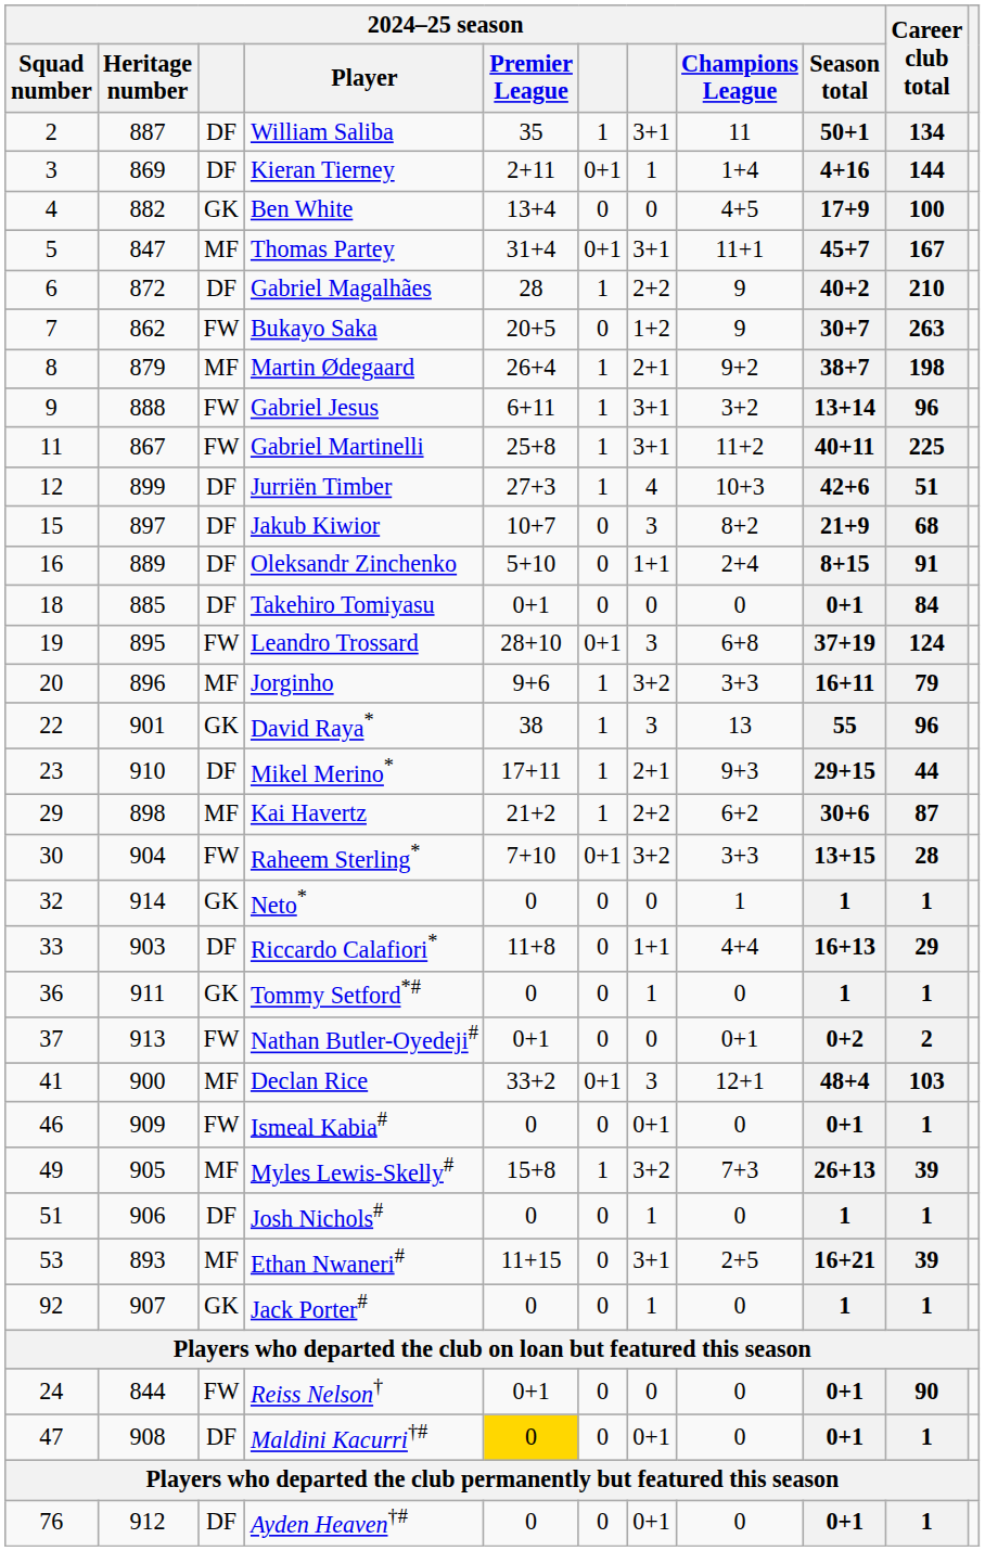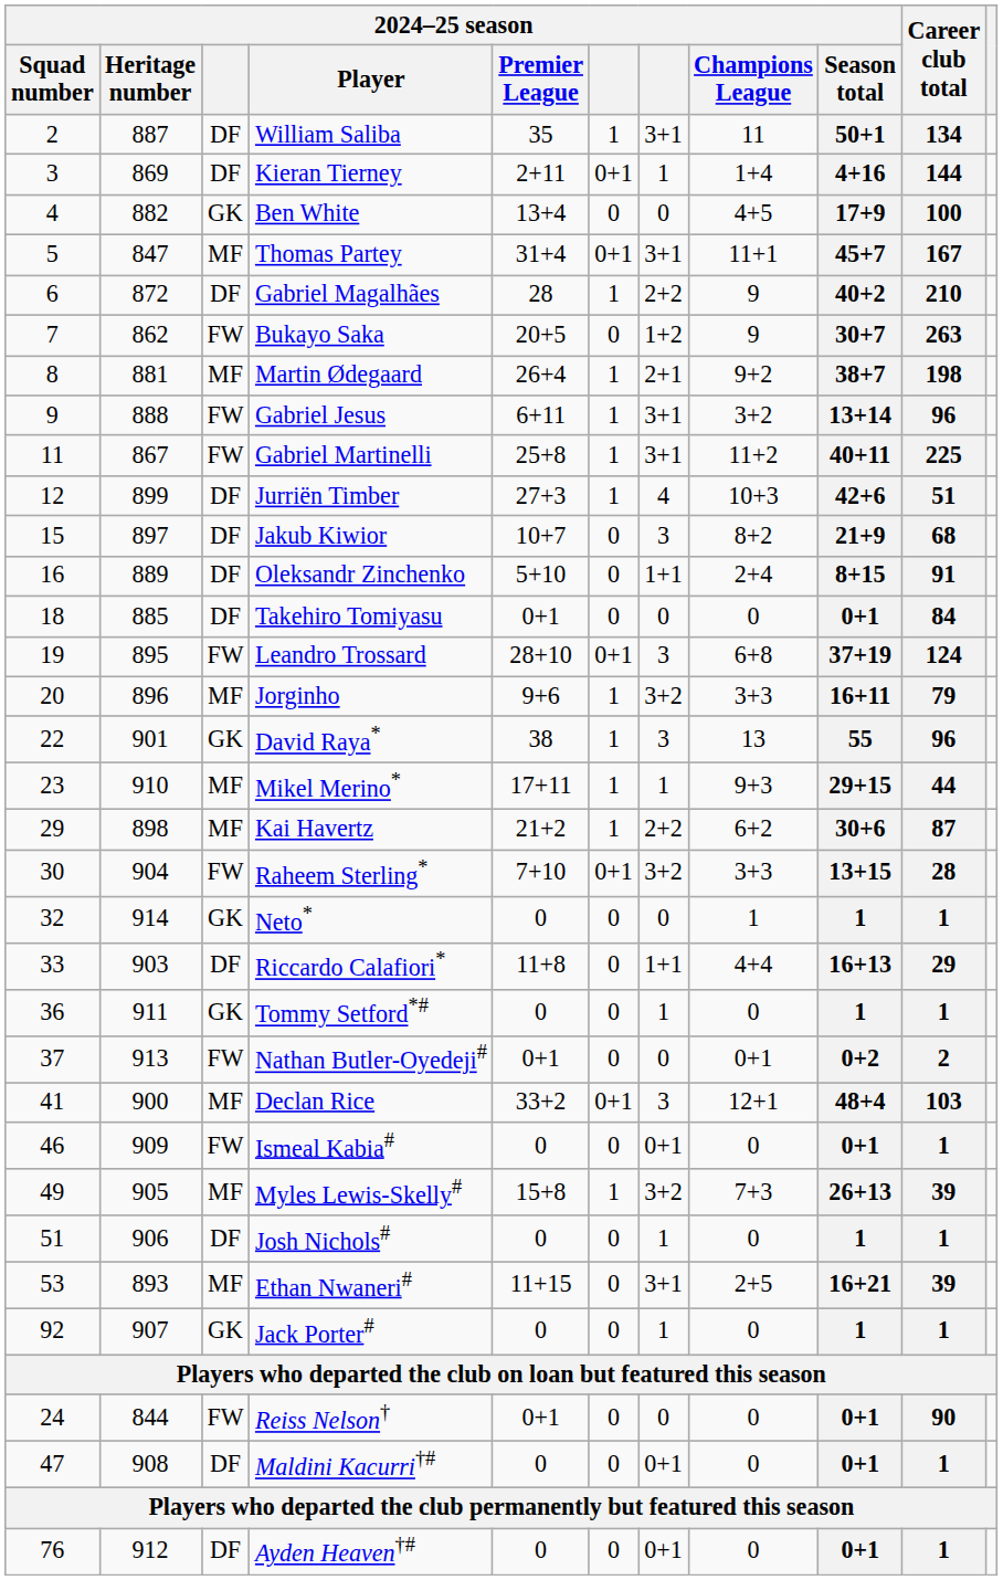 <table class="wikitable sortable" style="text-align:center; font-size:85%;">
 <tr>
 <th colspan="9">2024–25 season</th>
 <th rowspan="2">Career<br>club<br>total</th>
 <th rowspan="2" class="unsortable"></th>
 </tr>
 <tr>
 <th>Squad<br>number</th>
 <th>Heritage<br>number</th>
 <th></th>
 <th>Player</th>
 <th><a href='#'>Premier<br>League</a></th>
 <th></th>
 <th></th>
 <th><a href='#'>Champions<br>League</a></th>
 <th>Season<br>total</th>
 </tr>
 <tr>
 <td>2</td>
 <td>887</td>
 <td>DF</td>
 <td style="text-align:left;" data-sort-value="Sali"> <a href='#'>William Saliba</a></td>
 <td>35</td>
 <td>1</td>
 <td>3+1</td>
 <td>11</td>
 <th>50+1</th>
 <th>134</th>
 <td></td>
 </tr>
 <tr>
 <td>3</td>
 <td>869</td>
 <td>DF</td>
 <td style="text-align:left;" data-sort-value="Tier"> <a href='#'>Kieran Tierney</a></td>
 <td>2+11</td>
 <td>0+1</td>
 <td>1</td>
 <td>1+4</td>
 <th>4+16</th>
 <th>144</th>
 <td></td>
 </tr>
 <tr>
 <td>4</td>
 <td>882</td>
 <td>GK</td>
 <td style="text-align:left;" data-sort-value="Whit"> <a href='#'>Ben White</a></td>
 <td>13+4</td>
 <td>0</td>
 <td>0</td>
 <td>4+5</td>
 <th>17+9</th>
 <th>100</th>
 <td></td>
 </tr>
 <tr>
 <td>5</td>
 <td>847</td>
 <td>MF</td>
 <td style="text-align:left;" data-sort-value="Part"> <a href='#'>Thomas Partey</a></td>
 <td>31+4</td>
 <td>0+1</td>
 <td>3+1</td>
 <td>11+1</td>
 <th>45+7</th>
 <th>167</th>
 <td></td>
 </tr>
 <tr>
 <td>6</td>
 <td>872</td>
 <td>DF</td>
 <td style="text-align:left;" data-sort-value="Maga"> <a href='#'>Gabriel Magalhães</a></td>
 <td>28</td>
 <td>1</td>
 <td>2+2</td>
 <td>9</td>
 <th>40+2</th>
 <th>210</th>
 <td></td>
 </tr>
 <tr>
 <td>7</td>
 <td>862</td>
 <td>FW</td>
 <td style="text-align:left;" data-sort-value="Saka"> <a href='#'>Bukayo Saka</a></td>
 <td>20+5</td>
 <td>0</td>
 <td>1+2</td>
 <td>9</td>
 <th>30+7</th>
 <th>263</th>
 <td></td>
 </tr>
 <tr>
 <td>8</td>
-<td>879</td>
+<td>881</td>
 <td>MF</td>
 <td style="text-align:left;" data-sort-value="Odeg"> <a href='#'>Martin Ødegaard</a></td>
 <td>26+4</td>
 <td>1</td>
 <td>2+1</td>
 <td>9+2</td>
 <th>38+7</th>
 <th>198</th>
 <td></td>
 </tr>
 <tr>
 <td>9</td>
 <td>888</td>
 <td>FW</td>
 <td style="text-align:left;" data-sort-value="Jesu"> <a href='#'>Gabriel Jesus</a></td>
 <td>6+11</td>
 <td>1</td>
 <td>3+1</td>
 <td>3+2</td>
 <th>13+14</th>
 <th>96</th>
 <td></td>
 </tr>
 <tr>
 <td>11</td>
 <td>867</td>
 <td>FW</td>
 <td style="text-align:left;" data-sort-value="Mart"> <a href='#'>Gabriel Martinelli</a></td>
 <td>25+8</td>
 <td>1</td>
 <td>3+1</td>
 <td>11+2</td>
 <th>40+11</th>
 <th>225</th>
 <td></td>
 </tr>
 <tr>
 <td>12</td>
 <td>899</td>
 <td>DF</td>
 <td style="text-align:left;" data-sort-value="Timb"> <a href='#'>Jurriën Timber</a></td>
 <td>27+3</td>
 <td>1</td>
 <td>4</td>
 <td>10+3</td>
 <th>42+6</th>
 <th>51</th>
 <td></td>
 </tr>
 <tr>
 <td>15</td>
 <td>897</td>
 <td>DF</td>
 <td style="text-align:left;" data-sort-value="Kiwi"> <a href='#'>Jakub Kiwior</a></td>
 <td>10+7</td>
 <td>0</td>
 <td>3</td>
 <td>8+2</td>
 <th>21+9</th>
 <th>68</th>
 <td></td>
 </tr>
 <tr>
 <td>16</td>
 <td>889</td>
 <td>DF</td>
 <td style="text-align:left;" data-sort-value="Zinc"> <a href='#'>Oleksandr Zinchenko</a></td>
 <td>5+10</td>
 <td>0</td>
 <td>1+1</td>
 <td>2+4</td>
 <th>8+15</th>
 <th>91</th>
 <td></td>
 </tr>
 <tr>
 <td>18</td>
 <td>885</td>
 <td>DF</td>
 <td style="text-align:left;" data-sort-value="Tomi"> <a href='#'>Takehiro Tomiyasu</a></td>
 <td>0+1</td>
 <td>0</td>
 <td>0</td>
 <td>0</td>
 <th>0+1</th>
 <th>84</th>
 <td></td>
 </tr>
 <tr>
 <td>19</td>
 <td>895</td>
 <td>FW</td>
 <td style="text-align:left;" data-sort-value="Tros"> <a href='#'>Leandro Trossard</a></td>
 <td>28+10</td>
 <td>0+1</td>
 <td>3</td>
 <td>6+8</td>
 <th>37+19</th>
 <th>124</th>
 <td></td>
 </tr>
 <tr>
 <td>20</td>
 <td>896</td>
 <td>MF</td>
 <td style="text-align:left;" data-sort-value="Jorg"> <a href='#'>Jorginho</a></td>
 <td>9+6</td>
 <td>1</td>
 <td>3+2</td>
 <td>3+3</td>
 <th>16+11</th>
 <th>79</th>
 <td></td>
 </tr>
 <tr>
 <td>22</td>
 <td>901</td>
 <td>GK</td>
 <td style="text-align:left;" data-sort-value="Raya"> <a href='#'>David Raya</a><sup>*</sup></td>
 <td>38</td>
 <td>1</td>
 <td>3</td>
 <td>13</td>
 <th>55</th>
 <th>96</th>
 <td></td>
 </tr>
 <tr>
 <td>23</td>
 <td>910</td>
-<td>DF</td>
+<td>MF</td>
 <td style="text-align:left;" data-sort-value="Meri"> <a href='#'>Mikel Merino</a><sup>*</sup></td>
 <td>17+11</td>
 <td>1</td>
-<td>2+1</td>
+<td>1</td>
 <td>9+3</td>
 <th>29+15</th>
 <th>44</th>
 <td></td>
 </tr>
 <tr>
 <td>29</td>
 <td>898</td>
 <td>MF</td>
 <td style="text-align:left;" data-sort-value="Have"> <a href='#'>Kai Havertz</a></td>
 <td>21+2</td>
 <td>1</td>
 <td>2+2</td>
 <td>6+2</td>
 <th>30+6</th>
 <th>87</th>
 <td></td>
 </tr>
 <tr>
 <td>30</td>
 <td>904</td>
 <td>FW</td>
 <td style="text-align:left;" data-sort-value="Ster"> <a href='#'>Raheem Sterling</a><sup>*</sup></td>
 <td>7+10</td>
 <td>0+1</td>
 <td>3+2</td>
 <td>3+3</td>
 <th>13+15</th>
 <th>28</th>
 <td></td>
 </tr>
 <tr>
 <td>32</td>
 <td>914</td>
 <td>GK</td>
 <td style="text-align:left;" data-sort-value="Neto"> <a href='#'>Neto</a><sup>*</sup></td>
 <td>0</td>
 <td>0</td>
 <td>0</td>
 <td>1</td>
 <th>1</th>
 <th>1</th>
 <td></td>
 </tr>
 <tr>
 <td>33</td>
 <td>903</td>
 <td>DF</td>
 <td style="text-align:left;" data-sort-value="Cala"> <a href='#'>Riccardo Calafiori</a><sup>*</sup></td>
 <td>11+8</td>
 <td>0</td>
 <td>1+1</td>
 <td>4+4</td>
 <th>16+13</th>
 <th>29</th>
 <td></td>
 </tr>
 <tr>
 <td>36</td>
 <td>911</td>
 <td>GK</td>
 <td style="text-align:left;" data-sort-value="Setf"> <a href='#'>Tommy Setford</a><sup>*#</sup></td>
 <td>0</td>
 <td>0</td>
 <td>1</td>
 <td>0</td>
 <th>1</th>
 <th>1</th>
 <td></td>
 </tr>
 <tr>
 <td>37</td>
 <td>913</td>
 <td>FW</td>
 <td style="text-align:left;" data-sort-value="Butl"> <a href='#'>Nathan Butler-Oyedeji</a><sup>#</sup></td>
 <td>0+1</td>
 <td>0</td>
 <td>0</td>
 <td>0+1</td>
 <th>0+2</th>
 <th>2</th>
 <td></td>
 </tr>
 <tr>
 <td>41</td>
 <td>900</td>
 <td>MF</td>
 <td style="text-align:left;" data-sort-value="Rice"> <a href='#'>Declan Rice</a></td>
 <td>33+2</td>
 <td>0+1</td>
 <td>3</td>
 <td>12+1</td>
 <th>48+4</th>
 <th>103</th>
 <td></td>
 </tr>
 <tr>
 <td>46</td>
 <td>909</td>
 <td>FW</td>
 <td style="text-align:left;" data-sort-value="Kabi"> <a href='#'>Ismeal Kabia</a><sup>#</sup></td>
 <td>0</td>
 <td>0</td>
 <td>0+1</td>
 <td>0</td>
 <th>0+1</th>
 <th>1</th>
 <td></td>
 </tr>
 <tr>
 <td>49</td>
 <td>905</td>
 <td>MF</td>
 <td style="text-align:left;" data-sort-value="Lewi"> <a href='#'>Myles Lewis-Skelly</a><sup>#</sup></td>
 <td>15+8</td>
 <td>1</td>
 <td>3+2</td>
 <td>7+3</td>
 <th>26+13</th>
 <th>39</th>
 <td></td>
 </tr>
 <tr>
 <td>51</td>
 <td>906</td>
 <td>DF</td>
 <td style="text-align:left;" data-sort-value="Nich"> <a href='#'>Josh Nichols</a><sup>#</sup></td>
 <td>0</td>
 <td>0</td>
 <td>1</td>
 <td>0</td>
 <th>1</th>
 <th>1</th>
 <td></td>
 </tr>
 <tr>
 <td>53</td>
 <td>893</td>
 <td>MF</td>
 <td style="text-align:left;" data-sort-value="Nwan"> <a href='#'>Ethan Nwaneri</a><sup>#</sup></td>
 <td>11+15</td>
 <td>0</td>
 <td>3+1</td>
 <td>2+5</td>
 <th>16+21</th>
 <th>39</th>
 <td></td>
 </tr>
 <tr>
 <td>92</td>
 <td>907</td>
 <td>GK</td>
 <td style="text-align:left;" data-sort-value="Port"> <a href='#'>Jack Porter</a><sup>#</sup></td>
 <td>0</td>
 <td>0</td>
 <td>1</td>
 <td>0</td>
 <th>1</th>
 <th>1</th>
 <td></td>
 </tr>
 <tr>
 <th colspan="12">Players who departed the club on loan but featured this season</th>
 </tr>
 <tr>
 <td>24</td>
 <td>844</td>
 <td>FW</td>
 <td style="text-align:left;" data-sort-value="Nels"> <em><a href='#'>Reiss Nelson</a></em><sup>†</sup></td>
 <td>0+1</td>
 <td>0</td>
 <td>0</td>
 <td>0</td>
 <th>0+1</th>
 <th>90</th>
 <td></td>
 </tr>
 <tr>
 <td>47</td>
 <td>908</td>
 <td>DF</td>
 <td style="text-align:left;" data-sort-value="Kacu"> <em><a href='#'>Maldini Kacurri</a></em><sup>†#</sup></td>
-<td style="background: gold;">0</td>
+<td>0</td>
 <td>0</td>
 <td>0+1</td>
 <td>0</td>
 <th>0+1</th>
 <th>1</th>
 <td></td>
 </tr>
 <tr>
 <th colspan="12">Players who departed the club permanently but featured this season</th>
 </tr>
 <tr>
 <td>76</td>
 <td>912</td>
 <td>DF</td>
 <td style="text-align:left;" data-sort-value="Heav"> <em><a href='#'>Ayden Heaven</a></em><sup>†#</sup></td>
 <td>0</td>
 <td>0</td>
 <td>0+1</td>
 <td>0</td>
 <th>0+1</th>
 <th>1</th>
 <td></td>
 </tr>
 </table>
